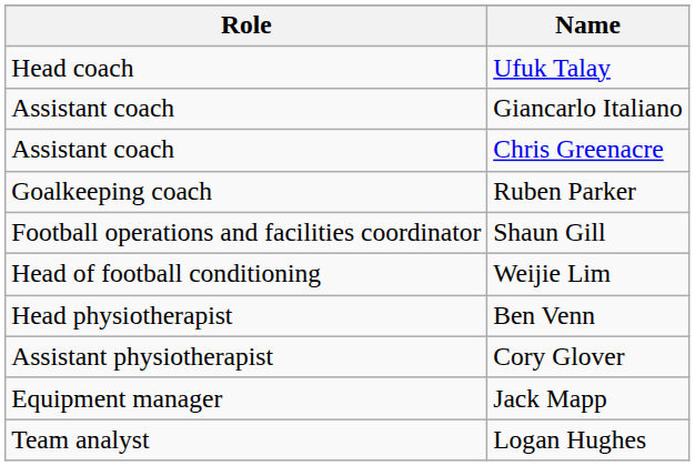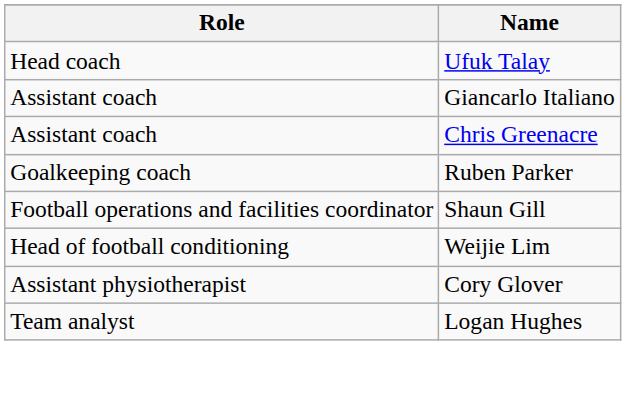 <table class="wikitable">
 <tr>
 </tr>
 <tr>
 <th>Role</th>
 <th>Name</th>
 </tr>
 <tr>
 <td>Head coach</td>
 <td> <a href='#'>Ufuk Talay</a></td>
 </tr>
 <tr>
 <td>Assistant coach</td>
 <td> Giancarlo Italiano</td>
 </tr>
 <tr>
 <td>Assistant coach</td>
 <td> <a href='#'>Chris Greenacre</a></td>
 </tr>
 <tr>
 <td>Goalkeeping coach</td>
 <td> Ruben Parker</td>
 </tr>
 <tr>
 <td>Football operations and facilities coordinator</td>
 <td> Shaun Gill</td>
 </tr>
 <tr>
 <td>Head of football conditioning</td>
 <td> Weijie Lim</td>
 </tr>
 <tr>
-<td>Head physiotherapist</td>
-<td>Ben Venn</td>
-</tr>
-<tr>
 <td>Assistant physiotherapist</td>
 <td>Cory Glover</td>
-</tr>
-<tr>
-<td>Equipment manager</td>
-<td>Jack Mapp</td>
 </tr>
 <tr>
 <td>Team analyst</td>
 <td>Logan Hughes</td>
 </tr>
 </table>
